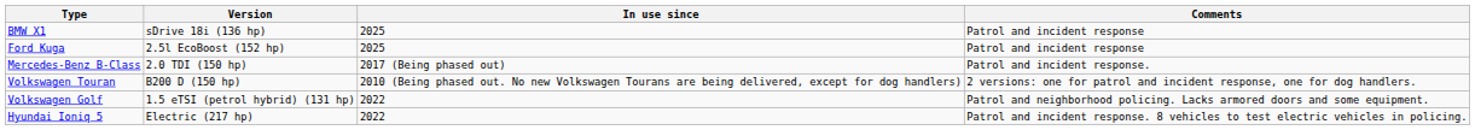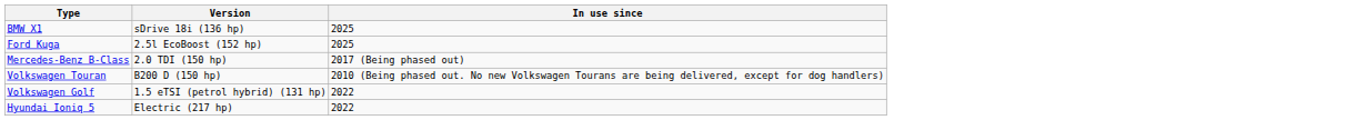 <table class="wikitable">
 <tr>
 <th>Type</th>
 <th>Version</th>
 <th>In use since</th>
-<th>Comments</th>
 </tr>
 <tr>
 <td><a href='#'>BMW X1</a></td>
 <td>sDrive 18i (136 hp)</td>
 <td>2025</td>
-<td>Patrol and incident response</td>
 </tr>
 <tr>
 <td><a href='#'>Ford Kuga</a></td>
 <td>2.5l EcoBoost (152 hp)</td>
 <td>2025</td>
-<td>Patrol and incident response</td>
 </tr>
 <tr>
 <td><a href='#'>Mercedes-Benz B-Class</a></td>
 <td>2.0 TDI (150 hp)</td>
 <td>2017 (Being phased out)</td>
-<td>Patrol and incident response.</td>
 </tr>
 <tr>
 <td><a href='#'>Volkswagen Touran</a></td>
 <td>B200 D (150 hp)</td>
 <td>2010 (Being phased out. No new Volkswagen Tourans are being delivered, except for dog handlers)</td>
-<td>2 versions: one for patrol and incident response, one for dog handlers.</td>
 </tr>
 <tr>
 <td><a href='#'>Volkswagen Golf</a></td>
 <td>1.5 eTSI (petrol hybrid) (131 hp)</td>
 <td>2022</td>
-<td>Patrol and neighborhood policing. Lacks armored doors and some equipment.</td>
 </tr>
 <tr>
 <td><a href='#'>Hyundai Ioniq 5</a></td>
 <td>Electric (217 hp)</td>
 <td>2022</td>
-<td>Patrol and incident response. 8 vehicles to test electric vehicles in policing.</td>
 </tr>
 </table>
